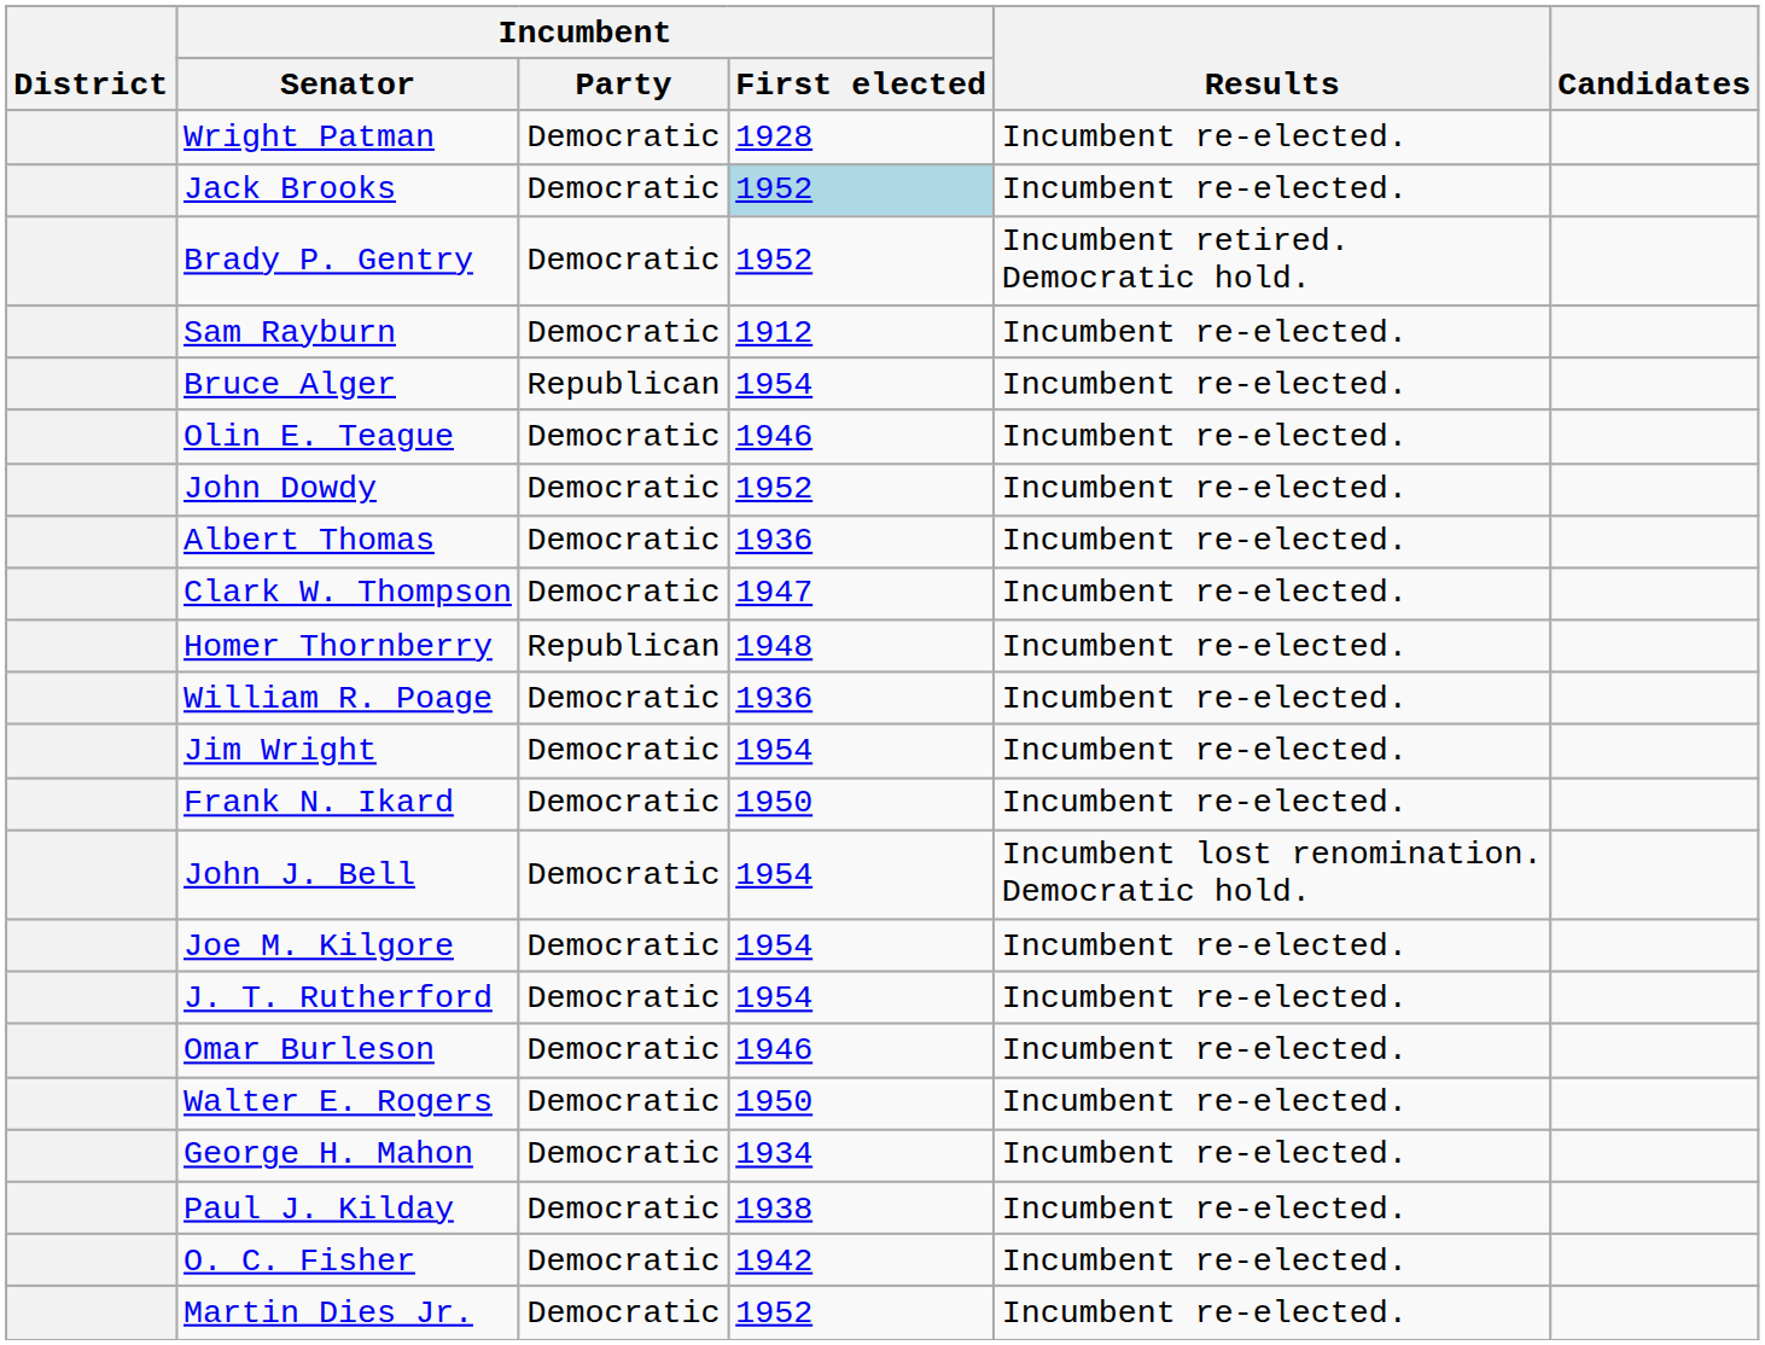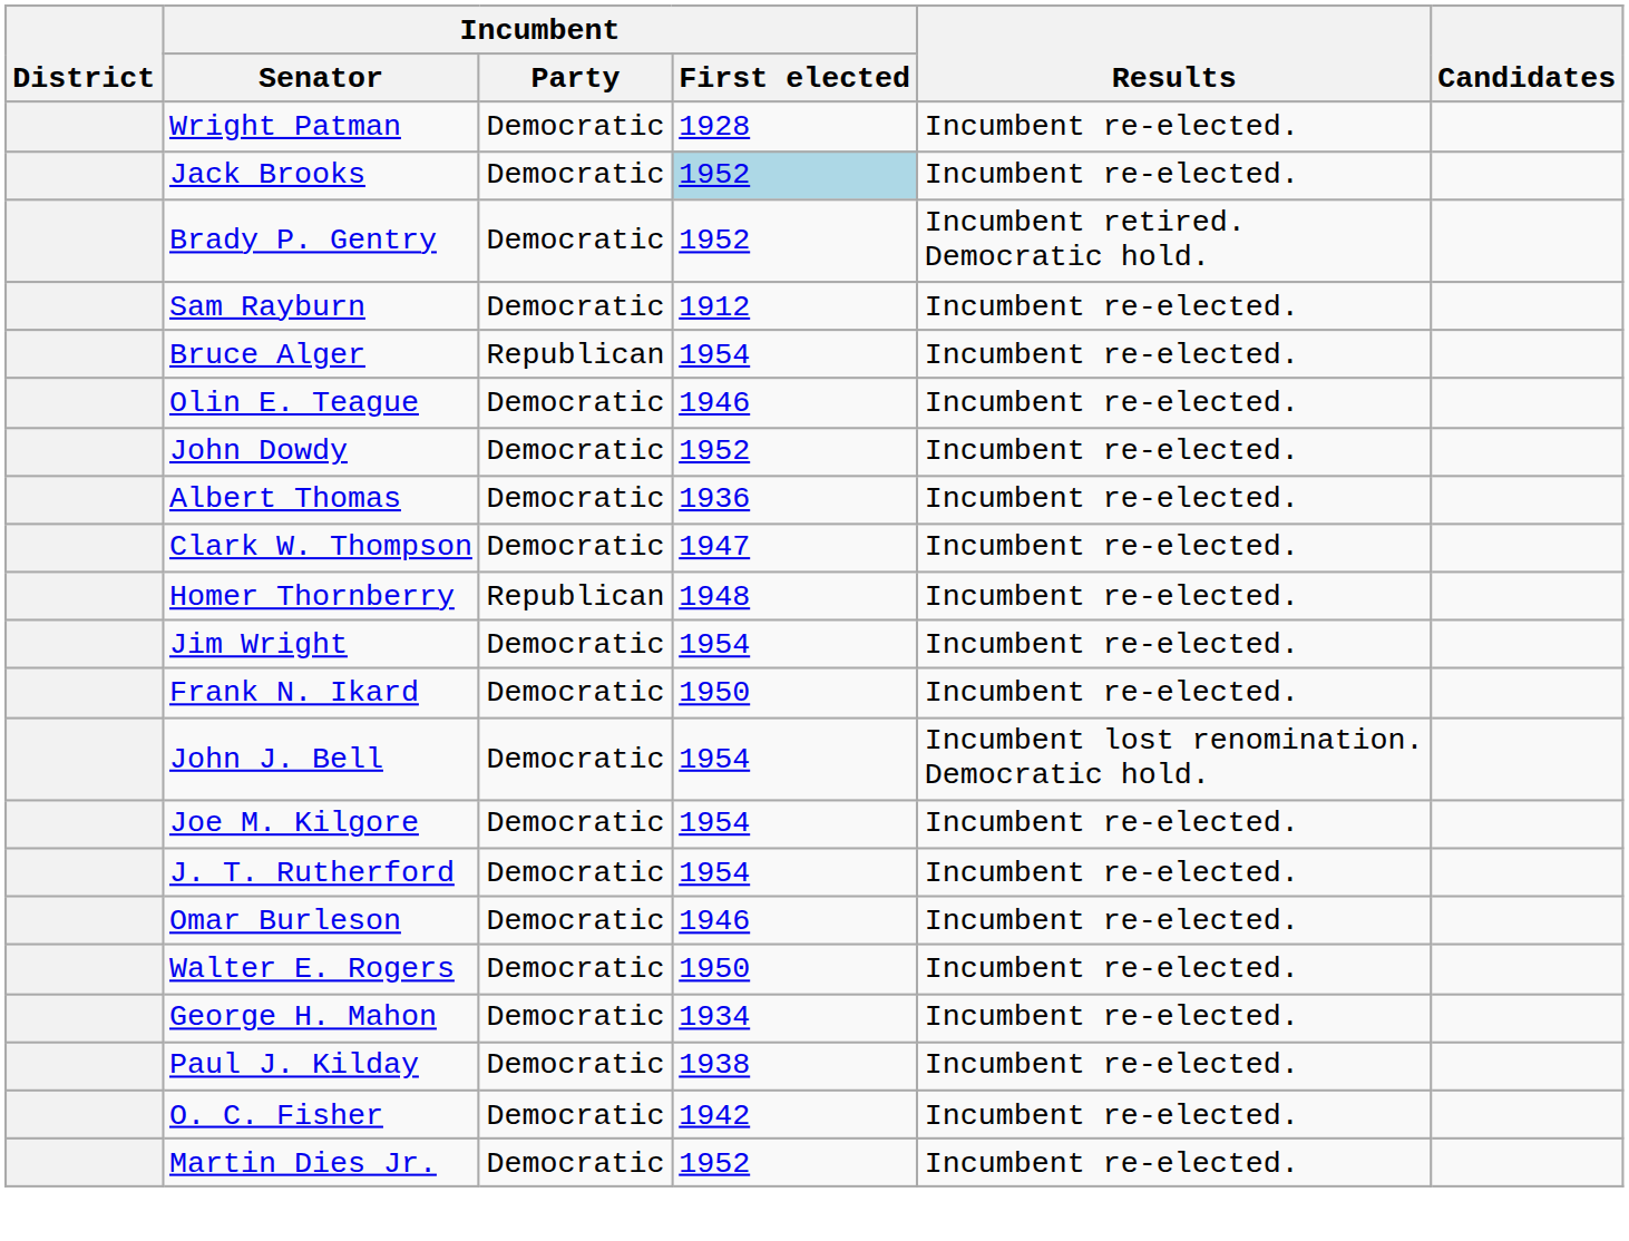 <table class=wikitable>
 <tr valign=bottom>
 <th rowspan=2>District</th>
 <th colspan=3>Incumbent</th>
 <th rowspan=2>Results</th>
 <th rowspan=2>Candidates</th>
 </tr>
 <tr>
 <th>Senator</th>
 <th>Party</th>
 <th>First elected</th>
 </tr>
 <tr>
 <th></th>
 <td><a href='#'>Wright Patman</a></td>
 <td>Democratic</td>
 <td><a href='#'>1928</a></td>
 <td>Incumbent re-elected.</td>
 <td nowrap></td>
 </tr>
 <tr>
 <th></th>
 <td><a href='#'>Jack Brooks</a></td>
 <td>Democratic</td>
 <td style="background: lightblue;"><a href='#'>1952</a></td>
 <td>Incumbent re-elected.</td>
 <td nowrap></td>
 </tr>
 <tr>
 <th></th>
 <td><a href='#'>Brady P. Gentry</a></td>
 <td>Democratic</td>
 <td><a href='#'>1952</a></td>
 <td>Incumbent retired.<br>Democratic hold.</td>
 <td nowrap></td>
 </tr>
 <tr>
 <th></th>
 <td><a href='#'>Sam Rayburn</a></td>
 <td>Democratic</td>
 <td><a href='#'>1912</a></td>
 <td>Incumbent re-elected.</td>
 <td nowrap></td>
 </tr>
 <tr>
 <th></th>
 <td><a href='#'>Bruce Alger</a></td>
 <td>Republican</td>
 <td><a href='#'>1954</a></td>
 <td>Incumbent re-elected.</td>
 <td nowrap></td>
 </tr>
 <tr>
 <th></th>
 <td><a href='#'>Olin E. Teague</a></td>
 <td>Democratic</td>
 <td><a href='#'>1946</a></td>
 <td>Incumbent re-elected.</td>
 <td nowrap></td>
 </tr>
 <tr>
 <th></th>
 <td><a href='#'>John Dowdy</a></td>
 <td>Democratic</td>
 <td><a href='#'>1952</a></td>
 <td>Incumbent re-elected.</td>
 <td nowrap></td>
 </tr>
 <tr>
 <th></th>
 <td><a href='#'>Albert Thomas</a></td>
 <td>Democratic</td>
 <td><a href='#'>1936</a></td>
 <td>Incumbent re-elected.</td>
 <td nowrap></td>
 </tr>
 <tr>
 <th></th>
 <td><a href='#'>Clark W. Thompson</a></td>
 <td>Democratic</td>
 <td><a href='#'>1947 </a></td>
 <td>Incumbent re-elected.</td>
 <td nowrap></td>
 </tr>
 <tr>
 <th></th>
 <td><a href='#'>Homer Thornberry</a></td>
 <td>Republican</td>
 <td><a href='#'>1948</a></td>
 <td>Incumbent re-elected.</td>
 <td nowrap></td>
 </tr>
 <tr>
 <th></th>
-<td><a href='#'>William R. Poage</a></td>
-<td>Democratic</td>
-<td><a href='#'>1936</a></td>
-<td>Incumbent re-elected.</td>
-<td nowrap></td>
-</tr>
-<tr>
-<th></th>
 <td><a href='#'>Jim Wright</a></td>
 <td>Democratic</td>
 <td><a href='#'>1954</a></td>
 <td>Incumbent re-elected.</td>
 <td nowrap></td>
 </tr>
 <tr>
 <th></th>
 <td><a href='#'>Frank N. Ikard</a></td>
 <td>Democratic</td>
 <td><a href='#'>1950 </a></td>
 <td>Incumbent re-elected.</td>
 <td nowrap></td>
 </tr>
 <tr>
 <th></th>
 <td><a href='#'>John J. Bell</a></td>
 <td>Democratic</td>
 <td><a href='#'>1954</a></td>
 <td>Incumbent lost renomination.<br>Democratic hold.</td>
 <td nowrap></td>
 </tr>
 <tr>
 <th></th>
 <td><a href='#'>Joe M. Kilgore</a></td>
 <td>Democratic</td>
 <td><a href='#'>1954</a></td>
 <td>Incumbent re-elected.</td>
 <td nowrap></td>
 </tr>
 <tr>
 <th></th>
 <td><a href='#'>J. T. Rutherford</a></td>
 <td>Democratic</td>
 <td><a href='#'>1954</a></td>
 <td>Incumbent re-elected.</td>
 <td nowrap></td>
 </tr>
 <tr>
 <th></th>
 <td><a href='#'>Omar Burleson</a></td>
 <td>Democratic</td>
 <td><a href='#'>1946</a></td>
 <td>Incumbent re-elected.</td>
 <td nowrap></td>
 </tr>
 <tr>
 <th></th>
 <td><a href='#'>Walter E. Rogers</a></td>
 <td>Democratic</td>
 <td><a href='#'>1950</a></td>
 <td>Incumbent re-elected.</td>
 <td nowrap></td>
 </tr>
 <tr>
 <th></th>
 <td><a href='#'>George H. Mahon</a></td>
 <td>Democratic</td>
 <td><a href='#'>1934</a></td>
 <td>Incumbent re-elected.</td>
 <td nowrap></td>
 </tr>
 <tr>
 <th></th>
 <td><a href='#'>Paul J. Kilday</a></td>
 <td>Democratic</td>
 <td><a href='#'>1938</a></td>
 <td>Incumbent re-elected.</td>
 <td nowrap></td>
 </tr>
 <tr>
 <th></th>
 <td><a href='#'>O. C. Fisher</a></td>
 <td>Democratic</td>
 <td><a href='#'>1942</a></td>
 <td>Incumbent re-elected.</td>
 <td nowrap></td>
 </tr>
 <tr>
 <th></th>
 <td><a href='#'>Martin Dies Jr.</a></td>
 <td>Democratic</td>
 <td><a href='#'>1952</a></td>
 <td>Incumbent re-elected.</td>
 <td nowrap></td>
 </tr>
 </table>
